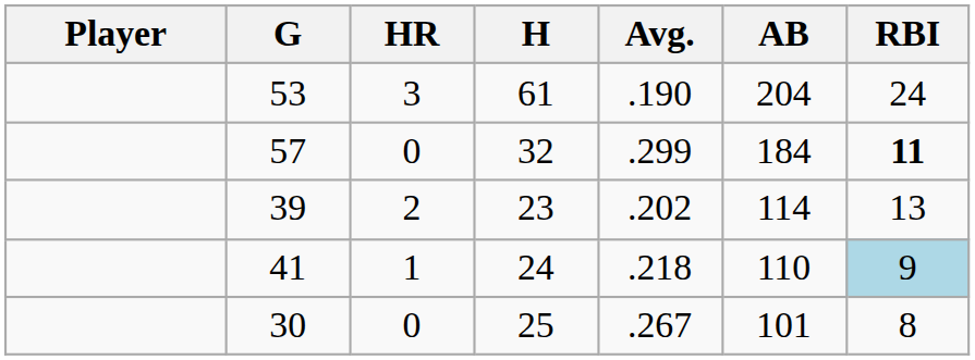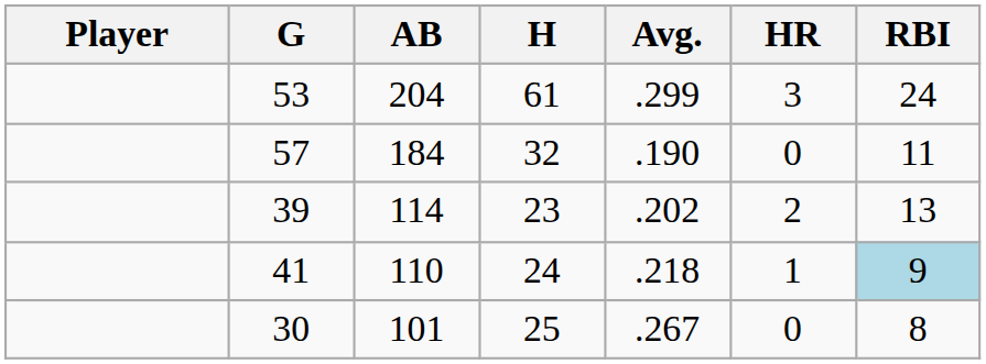 <table class="wikitable sortable">
 <tr>
 <th bgcolor="#DDDDFF" width="16%">Player</th>
 <th bgcolor="#DDDDFF" width="9%">G</th>
-<th bgcolor="#DDDDFF" width="9%">HR</th>
+<th bgcolor="#DDDDFF" width="9%">AB</th>
 <th bgcolor="#DDDDFF" width="9%">H</th>
 <th bgcolor="#DDDDFF" width="9%">Avg.</th>
-<th bgcolor="#DDDDFF" width="9%">AB</th>
+<th bgcolor="#DDDDFF" width="9%">HR</th>
 <th bgcolor="#DDDDFF" width="9%">RBI</th>
 </tr>
 <tr align="center">
 <td></td>
 <td>53</td>
+<td>204</td>
+<td>61</td>
+<td>.299</td>
 <td>3</td>
-<td>61</td>
-<td>.190</td>
-<td>204</td>
 <td>24</td>
 </tr>
 <tr align="center">
 <td></td>
 <td>57</td>
+<td>184</td>
+<td>32</td>
+<td>.190</td>
 <td>0</td>
-<td>32</td>
-<td>.299</td>
-<td>184</td>
-<td><strong>11</strong></td>
+<td>11</td>
 </tr>
 <tr align="center">
 <td></td>
 <td>39</td>
-<td>2</td>
+<td>114</td>
 <td>23</td>
 <td>.202</td>
-<td>114</td>
+<td>2</td>
 <td>13</td>
 </tr>
 <tr align="center">
 <td></td>
 <td>41</td>
-<td>1</td>
+<td>110</td>
 <td>24</td>
 <td>.218</td>
-<td>110</td>
+<td>1</td>
 <td style="background: lightblue;">9</td>
 </tr>
 <tr align="center">
 <td></td>
 <td>30</td>
-<td>0</td>
+<td>101</td>
 <td>25</td>
 <td>.267</td>
-<td>101</td>
+<td>0</td>
 <td>8</td>
 </tr>
 </table>
